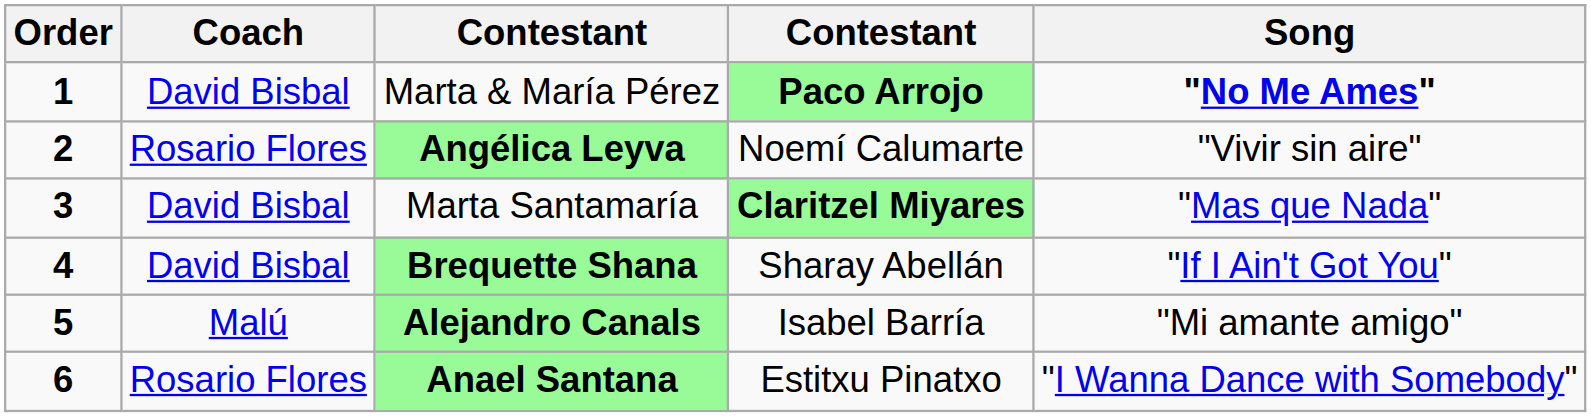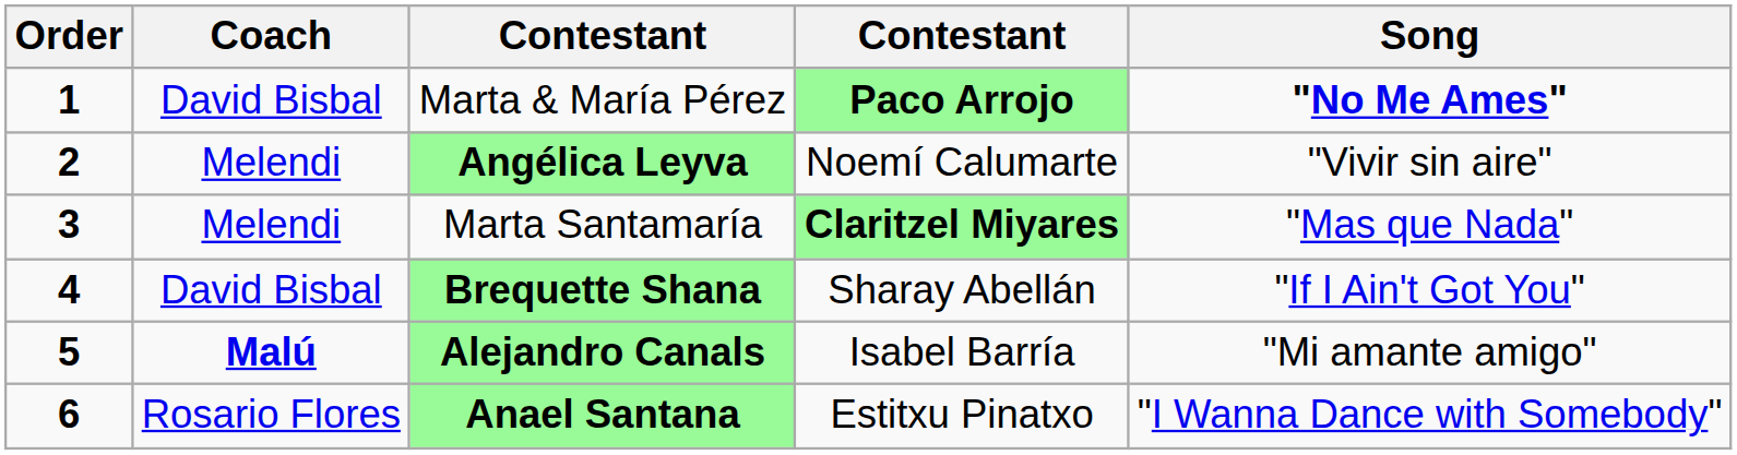 <table class="wikitable sortable" style="text-align: center; width: auto;">
 <tr>
 <th>Order</th>
 <th>Coach</th>
 <th>Contestant</th>
 <th>Contestant</th>
 <th>Song</th>
 </tr>
 <tr>
 <td><strong>1</strong></td>
 <td><a href='#'>David Bisbal</a></td>
 <td>Marta & María Pérez</td>
 <td style="background:palegreen"><strong>Paco Arrojo</strong></td>
 <td><strong>"<a href='#'>No Me Ames</a>"</strong></td>
 </tr>
 <tr>
 <td><strong>2</strong></td>
-<td><a href='#'>Rosario Flores</a></td>
+<td><a href='#'>Melendi</a></td>
 <td style="background:palegreen"><strong>Angélica Leyva</strong></td>
 <td>Noemí Calumarte</td>
 <td>"Vivir sin aire"</td>
 </tr>
 <tr>
 <td><strong>3</strong></td>
-<td><a href='#'>David Bisbal</a></td>
+<td><a href='#'>Melendi</a></td>
 <td>Marta Santamaría</td>
 <td style="background:palegreen"><strong>Claritzel Miyares</strong></td>
 <td>"<a href='#'>Mas que Nada</a>"</td>
 </tr>
 <tr>
 <td><strong>4</strong></td>
 <td><a href='#'>David Bisbal</a></td>
 <td style="background:palegreen"><strong>Brequette Shana</strong></td>
 <td>Sharay Abellán</td>
 <td>"<a href='#'>If I Ain't Got You</a>"</td>
 </tr>
 <tr>
 <td><strong>5</strong></td>
-<td><a href='#'>Malú</a></td>
+<td><strong><a href='#'>Malú</a></strong></td>
 <td style="background:palegreen"><strong>Alejandro Canals</strong></td>
 <td>Isabel Barría</td>
 <td>"Mi amante amigo"</td>
 </tr>
 <tr>
 <td><strong>6</strong></td>
 <td><a href='#'>Rosario Flores</a></td>
 <td style="background:palegreen"><strong>Anael Santana</strong></td>
 <td>Estitxu Pinatxo</td>
 <td>"<a href='#'>I Wanna Dance with Somebody</a>"</td>
 </tr>
 </table>
